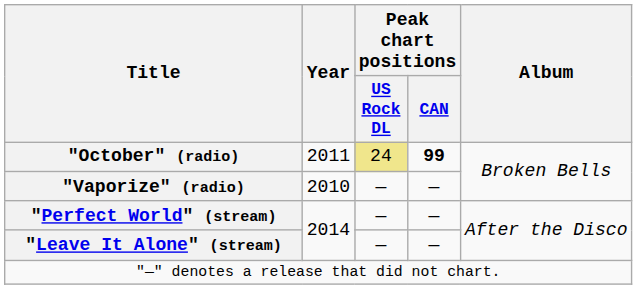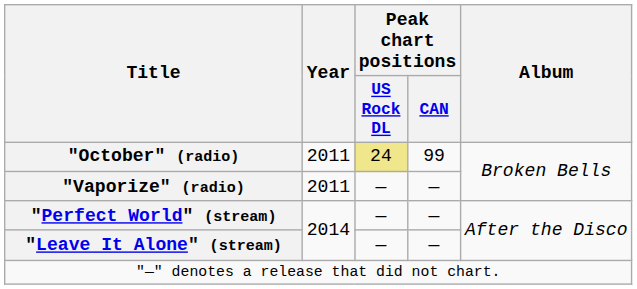 <table class="wikitable plainrowheaders" style="text-align:center;" border="1">
 <tr>
 <th scope="col" rowspan="2" style="width:16em;">Title</th>
 <th scope="col" rowspan="2">Year</th>
 <th scope="col" colspan="2">Peak chart positions</th>
 <th scope="col" rowspan="2">Album</th>
 </tr>
 <tr>
 <th scope="col" style="width:2.7em;font-size:90%;"><a href='#'>US<br>Rock<br>DL</a><br></th>
 <th scope="col" style="width:2.7em;font-size:90%;"><a href='#'>CAN</a><br></th>
 </tr>
 <tr>
 <th scope="row">"October" <small>(radio)</small></th>
 <td>2011</td>
 <td style="background: khaki;">24</td>
-<td><strong>99</strong></td>
+<td>99</td>
 <td rowspan="2"><em>Broken Bells</em></td>
 </tr>
 <tr>
 <th scope="row">"Vaporize" <small>(radio)</small></th>
-<td>2010</td>
+<td>2011</td>
 <td>—</td>
 <td>—</td>
 </tr>
 <tr>
 <th scope="row">"<a href='#'>Perfect World</a>" <small>(stream)</small></th>
 <td rowspan="2">2014</td>
 <td>—</td>
 <td>—</td>
 <td rowspan="2"><em>After the Disco</em></td>
 </tr>
 <tr>
 <th scope="row">"<a href='#'>Leave It Alone</a>" <small>(stream)</small></th>
 <td>—</td>
 <td>—</td>
 </tr>
 <tr>
 <td colspan="10" style="font-size:8pt">"—" denotes a release that did not chart.</td>
 </tr>
 </table>
